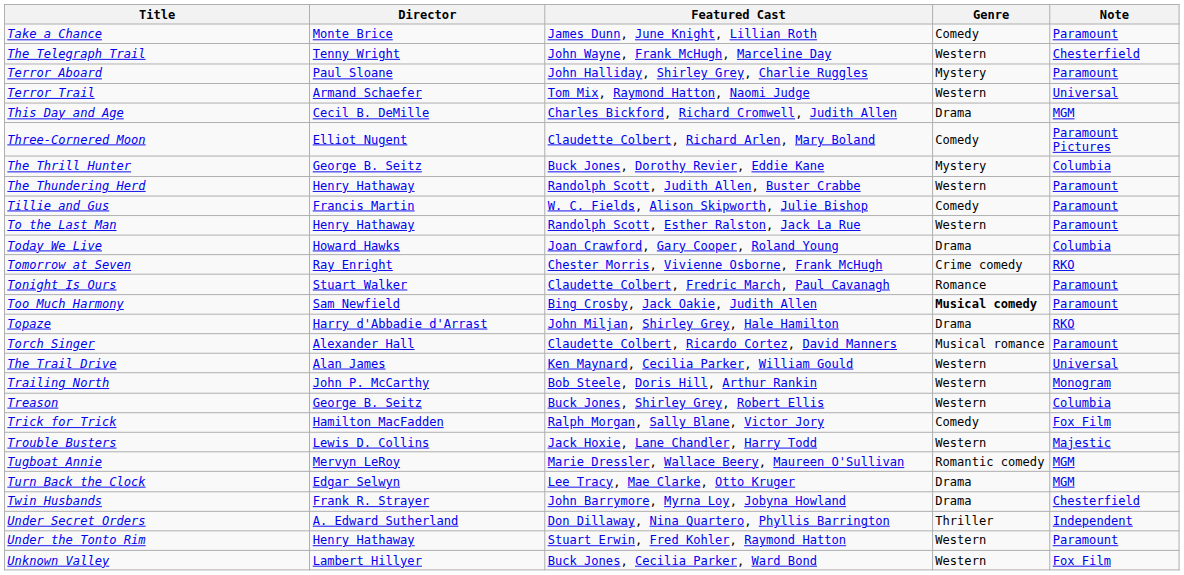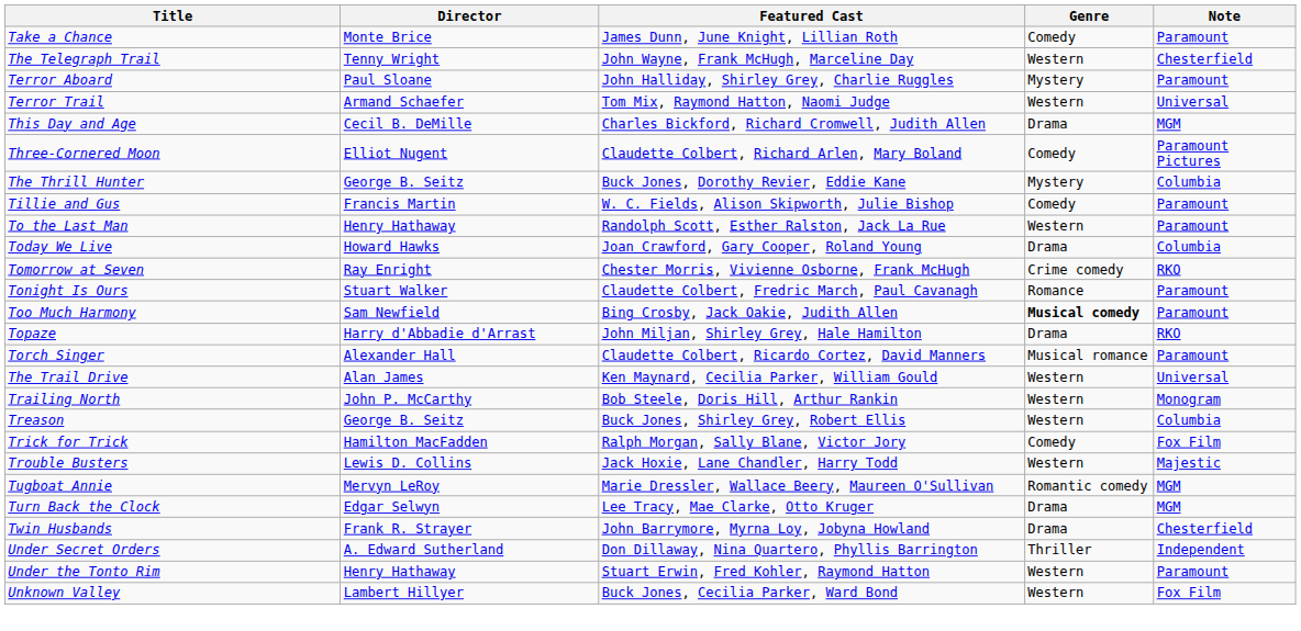 <table class="wikitable" style="width:100%;">
 <tr>
 <th style="width:26%;">Title</th>
 <th style="width:20%;">Director</th>
 <th style="width:33%;">Featured Cast</th>
 <th style="width:10%;">Genre</th>
 <th style="width:11%;">Note</th>
 </tr>
 <tr>
 <td><em><a href='#'>Take a Chance</a></em></td>
 <td><a href='#'>Monte Brice</a></td>
 <td><a href='#'>James Dunn</a>, <a href='#'>June Knight</a>, <a href='#'>Lillian Roth</a></td>
 <td>Comedy</td>
 <td><a href='#'>Paramount</a></td>
 </tr>
 <tr>
 <td><em><a href='#'>The Telegraph Trail</a></em></td>
 <td><a href='#'>Tenny Wright</a></td>
 <td><a href='#'>John Wayne</a>, <a href='#'>Frank McHugh</a>, <a href='#'>Marceline Day</a></td>
 <td>Western</td>
 <td><a href='#'>Chesterfield</a></td>
 </tr>
 <tr>
 <td><em><a href='#'>Terror Aboard</a></em></td>
 <td><a href='#'>Paul Sloane</a></td>
 <td><a href='#'>John Halliday</a>, <a href='#'>Shirley Grey</a>, <a href='#'>Charlie Ruggles</a></td>
 <td>Mystery</td>
 <td><a href='#'>Paramount</a></td>
 </tr>
 <tr>
 <td><em><a href='#'>Terror Trail</a></em></td>
 <td><a href='#'>Armand Schaefer</a></td>
 <td><a href='#'>Tom Mix</a>, <a href='#'>Raymond Hatton</a>, <a href='#'>Naomi Judge</a></td>
 <td>Western</td>
 <td><a href='#'>Universal</a></td>
 </tr>
 <tr>
 <td><em><a href='#'>This Day and Age</a></em></td>
 <td><a href='#'>Cecil B. DeMille</a></td>
 <td><a href='#'>Charles Bickford</a>, <a href='#'>Richard Cromwell</a>, <a href='#'>Judith Allen</a></td>
 <td>Drama</td>
 <td><a href='#'>MGM</a></td>
 </tr>
 <tr>
 <td><em><a href='#'>Three-Cornered Moon</a></em></td>
 <td><a href='#'>Elliot Nugent</a></td>
 <td><a href='#'>Claudette Colbert</a>, <a href='#'>Richard Arlen</a>, <a href='#'>Mary Boland</a></td>
 <td>Comedy</td>
 <td><a href='#'>Paramount Pictures</a></td>
 </tr>
 <tr>
 <td><em><a href='#'>The Thrill Hunter</a></em></td>
 <td><a href='#'>George B. Seitz</a></td>
 <td><a href='#'>Buck Jones</a>, <a href='#'>Dorothy Revier</a>, <a href='#'>Eddie Kane</a></td>
 <td>Mystery</td>
 <td><a href='#'>Columbia</a></td>
-</tr>
-<tr>
-<td><em><a href='#'>The Thundering Herd</a></em></td>
-<td><a href='#'>Henry Hathaway</a></td>
-<td><a href='#'>Randolph Scott</a>, <a href='#'>Judith Allen</a>, <a href='#'>Buster Crabbe</a></td>
-<td>Western</td>
-<td><a href='#'>Paramount</a></td>
 </tr>
 <tr>
 <td><em><a href='#'>Tillie and Gus</a></em></td>
 <td><a href='#'>Francis Martin</a></td>
 <td><a href='#'>W. C. Fields</a>, <a href='#'>Alison Skipworth</a>, <a href='#'>Julie Bishop</a></td>
 <td>Comedy</td>
 <td><a href='#'>Paramount</a></td>
 </tr>
 <tr>
 <td><em><a href='#'>To the Last Man</a></em></td>
 <td><a href='#'>Henry Hathaway</a></td>
 <td><a href='#'>Randolph Scott</a>, <a href='#'>Esther Ralston</a>, <a href='#'>Jack La Rue</a></td>
 <td>Western</td>
 <td><a href='#'>Paramount</a></td>
 </tr>
 <tr>
 <td><em><a href='#'>Today We Live</a></em></td>
 <td><a href='#'>Howard Hawks</a></td>
 <td><a href='#'>Joan Crawford</a>, <a href='#'>Gary Cooper</a>, <a href='#'>Roland Young</a></td>
 <td>Drama</td>
 <td><a href='#'>Columbia</a></td>
 </tr>
 <tr>
 <td><em><a href='#'>Tomorrow at Seven</a></em></td>
 <td><a href='#'>Ray Enright</a></td>
 <td><a href='#'>Chester Morris</a>, <a href='#'>Vivienne Osborne</a>, <a href='#'>Frank McHugh</a></td>
 <td>Crime comedy</td>
 <td><a href='#'>RKO</a></td>
 </tr>
 <tr>
 <td><em><a href='#'>Tonight Is Ours</a></em></td>
 <td><a href='#'>Stuart Walker</a></td>
 <td><a href='#'>Claudette Colbert</a>, <a href='#'>Fredric March</a>, <a href='#'>Paul Cavanagh</a></td>
 <td>Romance</td>
 <td><a href='#'>Paramount</a></td>
 </tr>
 <tr>
 <td><em><a href='#'>Too Much Harmony</a></em></td>
 <td><a href='#'>Sam Newfield</a></td>
 <td><a href='#'>Bing Crosby</a>, <a href='#'>Jack Oakie</a>, <a href='#'>Judith Allen</a></td>
 <td><strong>Musical comedy</strong></td>
 <td><a href='#'>Paramount</a></td>
 </tr>
 <tr>
 <td><em><a href='#'>Topaze</a></em></td>
 <td><a href='#'>Harry d'Abbadie d'Arrast</a></td>
 <td><a href='#'>John Miljan</a>, <a href='#'>Shirley Grey</a>, <a href='#'>Hale Hamilton</a></td>
 <td>Drama</td>
 <td><a href='#'>RKO</a></td>
 </tr>
 <tr>
 <td><em><a href='#'>Torch Singer</a></em></td>
 <td><a href='#'>Alexander Hall</a></td>
 <td><a href='#'>Claudette Colbert</a>, <a href='#'>Ricardo Cortez</a>, <a href='#'>David Manners</a></td>
 <td>Musical romance</td>
 <td><a href='#'>Paramount</a></td>
 </tr>
 <tr>
 <td><em><a href='#'>The Trail Drive</a></em></td>
 <td><a href='#'>Alan James</a></td>
 <td><a href='#'>Ken Maynard</a>, <a href='#'>Cecilia Parker</a>, <a href='#'>William Gould</a></td>
 <td>Western</td>
 <td><a href='#'>Universal</a></td>
 </tr>
 <tr>
 <td><em><a href='#'>Trailing North</a></em></td>
 <td><a href='#'>John P. McCarthy</a></td>
 <td><a href='#'>Bob Steele</a>, <a href='#'>Doris Hill</a>, <a href='#'>Arthur Rankin</a></td>
 <td>Western</td>
 <td><a href='#'>Monogram</a></td>
 </tr>
 <tr>
 <td><em><a href='#'>Treason</a></em></td>
 <td><a href='#'>George B. Seitz</a></td>
 <td><a href='#'>Buck Jones</a>, <a href='#'>Shirley Grey</a>, <a href='#'>Robert Ellis</a></td>
 <td>Western</td>
 <td><a href='#'>Columbia</a></td>
 </tr>
 <tr>
 <td><em><a href='#'>Trick for Trick</a></em></td>
 <td><a href='#'>Hamilton MacFadden</a></td>
 <td><a href='#'>Ralph Morgan</a>, <a href='#'>Sally Blane</a>, <a href='#'>Victor Jory</a></td>
 <td>Comedy</td>
 <td><a href='#'>Fox Film</a></td>
 </tr>
 <tr>
 <td><em><a href='#'>Trouble Busters</a></em></td>
 <td><a href='#'>Lewis D. Collins</a></td>
 <td><a href='#'>Jack Hoxie</a>, <a href='#'>Lane Chandler</a>, <a href='#'>Harry Todd</a></td>
 <td>Western</td>
 <td><a href='#'>Majestic</a></td>
 </tr>
 <tr>
 <td><em><a href='#'>Tugboat Annie</a></em></td>
 <td><a href='#'>Mervyn LeRoy</a></td>
 <td><a href='#'>Marie Dressler</a>, <a href='#'>Wallace Beery</a>, <a href='#'>Maureen O'Sullivan</a></td>
 <td>Romantic comedy</td>
 <td><a href='#'>MGM</a></td>
 </tr>
 <tr>
 <td><em><a href='#'>Turn Back the Clock</a></em></td>
 <td><a href='#'>Edgar Selwyn</a></td>
 <td><a href='#'>Lee Tracy</a>, <a href='#'>Mae Clarke</a>, <a href='#'>Otto Kruger</a></td>
 <td>Drama</td>
 <td><a href='#'>MGM</a></td>
 </tr>
 <tr>
 <td><em><a href='#'>Twin Husbands</a></em></td>
 <td><a href='#'>Frank R. Strayer</a></td>
 <td><a href='#'>John Barrymore</a>, <a href='#'>Myrna Loy</a>, <a href='#'>Jobyna Howland</a></td>
 <td>Drama</td>
 <td><a href='#'>Chesterfield</a></td>
 </tr>
 <tr>
 <td><em><a href='#'>Under Secret Orders</a></em></td>
 <td><a href='#'>A. Edward Sutherland</a></td>
 <td><a href='#'>Don Dillaway</a>, <a href='#'>Nina Quartero</a>, <a href='#'>Phyllis Barrington</a></td>
 <td>Thriller</td>
 <td><a href='#'>Independent</a></td>
 </tr>
 <tr>
 <td><em><a href='#'>Under the Tonto Rim</a></em></td>
 <td><a href='#'>Henry Hathaway</a></td>
 <td><a href='#'>Stuart Erwin</a>, <a href='#'>Fred Kohler</a>, <a href='#'>Raymond Hatton</a></td>
 <td>Western</td>
 <td><a href='#'>Paramount</a></td>
 </tr>
 <tr>
 <td><em><a href='#'>Unknown Valley</a></em></td>
 <td><a href='#'>Lambert Hillyer</a></td>
 <td><a href='#'>Buck Jones</a>, <a href='#'>Cecilia Parker</a>, <a href='#'>Ward Bond</a></td>
 <td>Western</td>
 <td><a href='#'>Fox Film</a></td>
 </tr>
 </table>
